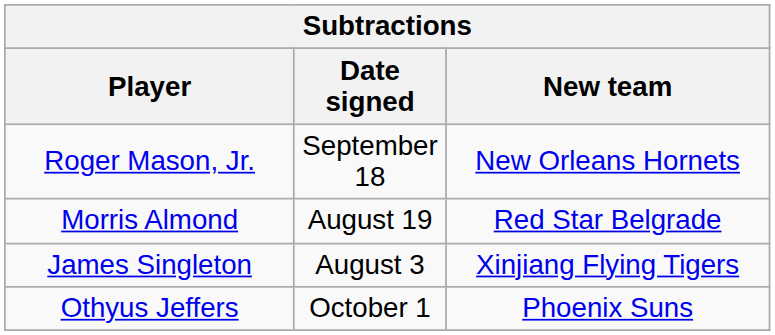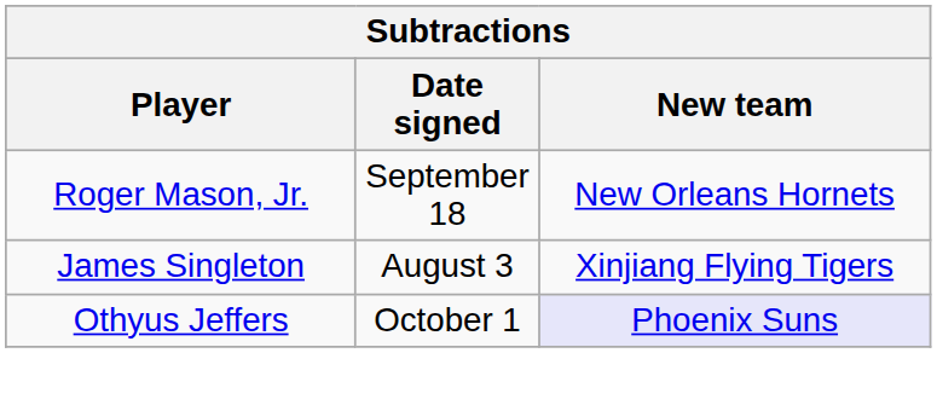 <table class="wikitable" style="text-align:center">
 <tr>
 <th colspan=3>Subtractions</th>
 </tr>
 <tr>
 <th style="width:160px">Player</th>
 <th style="width:80px">Date signed</th>
 <th style="width:180px">New team</th>
 </tr>
 <tr>
 <td><a href='#'>Roger Mason, Jr.</a></td>
 <td>September 18</td>
 <td><a href='#'>New Orleans Hornets</a></td>
 </tr>
 <tr>
-<td><a href='#'>Morris Almond</a></td>
-<td>August 19</td>
-<td><a href='#'>Red Star Belgrade</a> </td>
-</tr>
-<tr>
 <td><a href='#'>James Singleton</a></td>
 <td>August 3</td>
 <td><a href='#'>Xinjiang Flying Tigers</a> </td>
 </tr>
 <tr>
 <td><a href='#'>Othyus Jeffers</a></td>
 <td>October 1</td>
-<td><a href='#'>Phoenix Suns</a></td>
+<td style="background: lavender;"><a href='#'>Phoenix Suns</a></td>
 </tr>
 </table>
